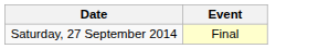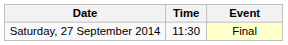 <table class = "wikitable" style="text-align:center;">
 <tr>
 <th width=220>Date</th>
+<th width=50>Time</th>
 <th width=100>Event</th>
 </tr>
 <tr>
 <td>Saturday, 27 September 2014</td>
+<td>11:30</td>
 <td bgcolor=ffffcc>Final</td>
 </tr>
 </table>
